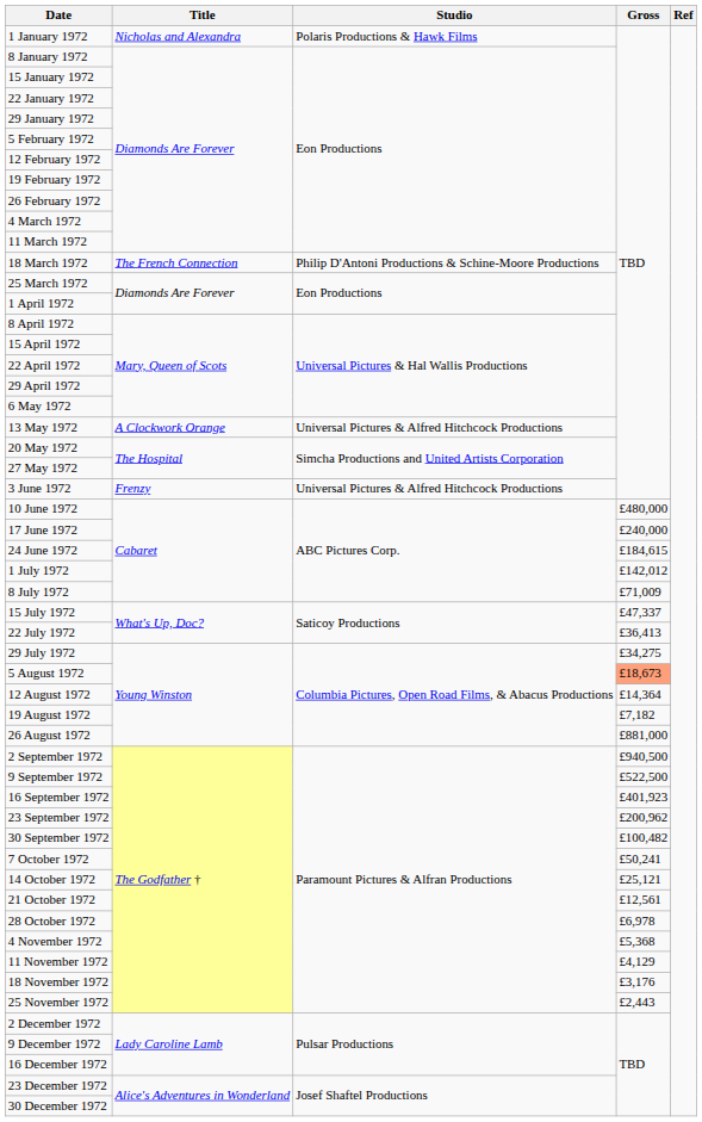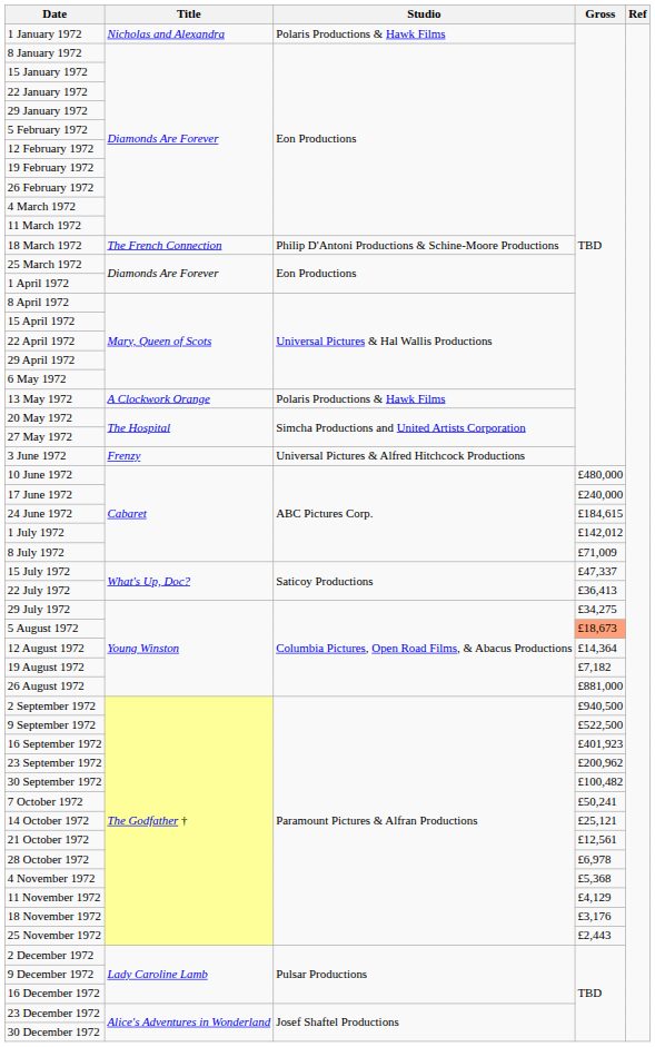 <table class="wikitable sortable">
 <tr>
 <th scope="col">Date</th>
 <th scope="col">Title</th>
 <th scope="col">Studio</th>
 <th scope="col">Gross</th>
 <th scope="col">Ref</th>
 </tr>
 <tr>
 <td>1 January 1972</td>
 <td><em><a href='#'>Nicholas and Alexandra</a></em></td>
 <td>Polaris Productions & <a href='#'>Hawk Films</a></td>
 <td rowspan="23">TBD</td>
 <td rowspan="53"></td>
 </tr>
 <tr>
 <td>8 January 1972</td>
 <td rowspan="10"><em><a href='#'>Diamonds Are Forever</a></em></td>
 <td rowspan="10">Eon Productions</td>
 </tr>
 <tr>
 <td>15 January 1972</td>
 </tr>
 <tr>
 <td>22 January 1972</td>
 </tr>
 <tr>
 <td>29 January 1972</td>
 </tr>
 <tr>
 <td>5 February 1972</td>
 </tr>
 <tr>
 <td>12 February 1972</td>
 </tr>
 <tr>
 <td>19 February 1972</td>
 </tr>
 <tr>
 <td>26 February 1972</td>
 </tr>
 <tr>
 <td>4 March 1972</td>
 </tr>
 <tr>
 <td>11 March 1972</td>
 </tr>
 <tr>
 <td>18 March 1972</td>
 <td><em><a href='#'>The French Connection</a></em></td>
 <td>Philip D'Antoni Productions & Schine-Moore Productions</td>
 </tr>
 <tr>
 <td>25 March 1972</td>
 <td rowspan="2"><em>Diamonds Are Forever</em></td>
 <td rowspan="2">Eon Productions</td>
 </tr>
 <tr>
 <td>1 April 1972</td>
 </tr>
 <tr>
 <td>8 April 1972</td>
 <td rowspan="5"><a href='#'><em>Mary, Queen of Scots</em></a></td>
 <td rowspan="5"><a href='#'>Universal Pictures</a> & Hal Wallis Productions</td>
 </tr>
 <tr>
 <td>15 April 1972</td>
 </tr>
 <tr>
 <td>22 April 1972</td>
 </tr>
 <tr>
 <td>29 April 1972</td>
 </tr>
 <tr>
 <td>6 May 1972</td>
 </tr>
 <tr>
 <td>13 May 1972</td>
 <td><em><a href='#'>A Clockwork Orange</a></em></td>
-<td>Universal Pictures & Alfred Hitchcock Productions</td>
+<td>Polaris Productions & <a href='#'>Hawk Films</a></td>
 </tr>
 <tr>
 <td>20 May 1972</td>
 <td rowspan="2"><em><a href='#'>The Hospital</a></em></td>
 <td rowspan="2">Simcha Productions and <a href='#'>United Artists Corporation</a></td>
 </tr>
 <tr>
 <td>27 May 1972</td>
 </tr>
 <tr>
 <td>3 June 1972</td>
 <td><em><a href='#'>Frenzy</a></em></td>
 <td>Universal Pictures & Alfred Hitchcock Productions</td>
 </tr>
 <tr>
 <td>10 June 1972</td>
 <td rowspan="5"><em><a href='#'>Cabaret</a></em></td>
 <td rowspan="5">ABC Pictures Corp.</td>
 <td>£480,000</td>
 </tr>
 <tr>
 <td>17 June 1972</td>
 <td>£240,000</td>
 </tr>
 <tr>
 <td>24 June 1972</td>
 <td>£184,615</td>
 </tr>
 <tr>
 <td>1 July 1972</td>
 <td>£142,012</td>
 </tr>
 <tr>
 <td>8 July 1972</td>
 <td>£71,009</td>
 </tr>
 <tr>
 <td>15 July 1972</td>
 <td rowspan="2"><em><a href='#'>What's Up, Doc?</a></em></td>
 <td rowspan="2">Saticoy Productions</td>
 <td>£47,337</td>
 </tr>
 <tr>
 <td>22 July 1972</td>
 <td>£36,413</td>
 </tr>
 <tr>
 <td>29 July 1972</td>
 <td rowspan="5"><a href='#'><em>Young Winston</em></a></td>
 <td rowspan="5"><a href='#'>Columbia Pictures</a>, <a href='#'>Open Road Films</a>, & Abacus Productions</td>
 <td>£34,275</td>
 </tr>
 <tr>
 <td>5 August 1972</td>
 <td style="background: lightsalmon;">£18,673</td>
 </tr>
 <tr>
 <td>12 August 1972</td>
 <td>£14,364</td>
 </tr>
 <tr>
 <td>19 August 1972</td>
 <td>£7,182</td>
 </tr>
 <tr>
 <td>26 August 1972</td>
 <td>£881,000</td>
 </tr>
 <tr>
 <td>2 September 1972</td>
 <td rowspan="13" style="background-color:#FFFF99"><em><a href='#'>The Godfather</a></em> †</td>
 <td rowspan="13">Paramount Pictures & Alfran Productions</td>
 <td>£940,500</td>
 </tr>
 <tr>
 <td>9 September 1972</td>
 <td>£522,500</td>
 </tr>
 <tr>
 <td>16 September 1972</td>
 <td>£401,923</td>
 </tr>
 <tr>
 <td>23 September 1972</td>
 <td>£200,962</td>
 </tr>
 <tr>
 <td>30 September 1972</td>
 <td>£100,482</td>
 </tr>
 <tr>
 <td>7 October 1972</td>
 <td>£50,241</td>
 </tr>
 <tr>
 <td>14 October 1972</td>
 <td>£25,121</td>
 </tr>
 <tr>
 <td>21 October 1972</td>
 <td>£12,561</td>
 </tr>
 <tr>
 <td>28 October 1972</td>
 <td>£6,978</td>
 </tr>
 <tr>
 <td>4 November 1972</td>
 <td>£5,368</td>
 </tr>
 <tr>
 <td>11 November 1972</td>
 <td>£4,129</td>
 </tr>
 <tr>
 <td>18 November 1972</td>
 <td>£3,176</td>
 </tr>
 <tr>
 <td>25 November 1972</td>
 <td>£2,443</td>
 </tr>
 <tr>
 <td>2 December 1972</td>
 <td rowspan="3"><a href='#'><em>Lady Caroline Lamb</em></a></td>
 <td rowspan="3">Pulsar Productions</td>
 <td rowspan="5">TBD</td>
 </tr>
 <tr>
 <td>9 December 1972</td>
 </tr>
 <tr>
 <td>16 December 1972</td>
 </tr>
 <tr>
 <td>23 December 1972</td>
 <td rowspan="2"><em><a href='#'>Alice's Adventures in Wonderland</a></em></td>
 <td rowspan="2">Josef Shaftel Productions</td>
 </tr>
 <tr>
 <td>30 December 1972</td>
 </tr>
 </table>
